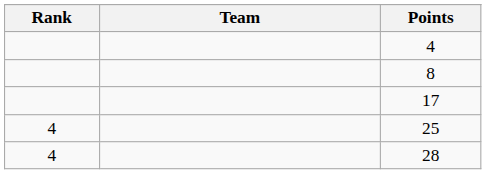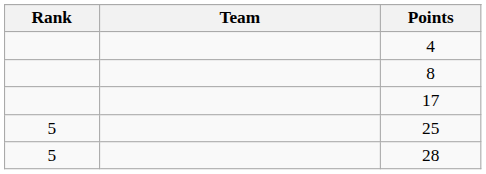 <table class="wikitable" width=50%>
 <tr>
 </tr>
 <tr>
 <th width=10%>Rank</th>
 <th width=30%>Team</th>
 <th width=10%>Points</th>
 </tr>
 <tr align="center">
 <td></td>
 <td align="left"></td>
 <td>4</td>
 </tr>
 <tr align="center">
 <td></td>
 <td align="left"></td>
 <td>8</td>
 </tr>
 <tr align="center">
 <td></td>
 <td align="left"></td>
 <td>17</td>
 </tr>
 <tr align="center">
-<td>4</td>
+<td>5</td>
 <td align="left"></td>
 <td>25</td>
 </tr>
 <tr align="center">
-<td>4</td>
+<td>5</td>
 <td align="left"></td>
 <td>28</td>
 </tr>
 </table>
